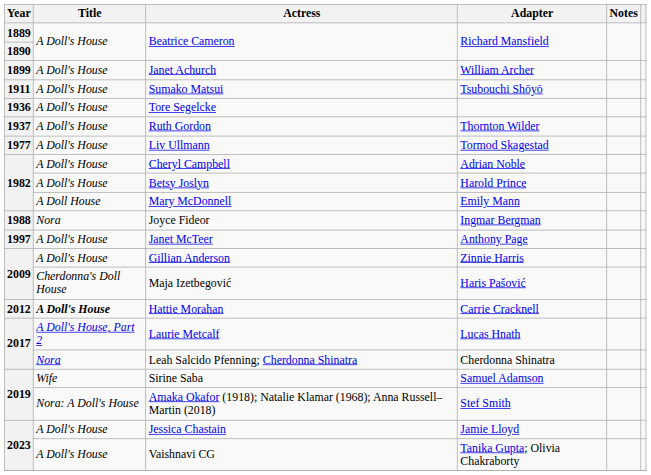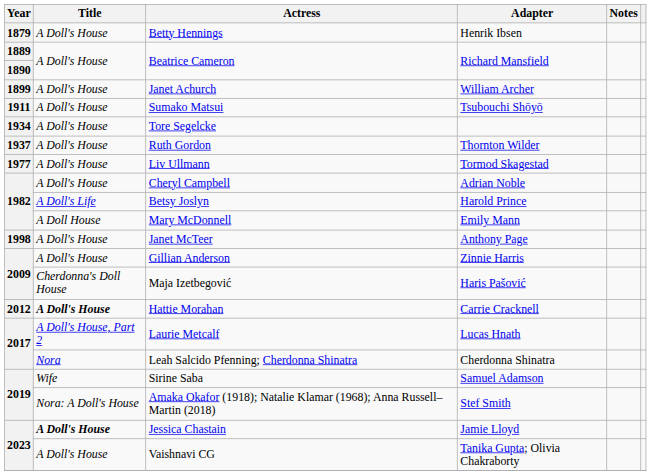 <table class="wikitable plainrowheaders sortable"  style=font-size:100%>
 <tr>
 <th scope=col>Year</th>
 <th scope=col>Title</th>
 <th scope=col>Actress</th>
 <th scope=col>Adapter</th>
 <th scope=col class="unsortable">Notes</th>
 <th scope="col" class="unsortable"></th>
+</tr>
+<tr>
+<th scope="row">1879</th>
+<td><em>A Doll's House</em></td>
+<td><a href='#'>Betty Hennings</a></td>
+<td>Henrik Ibsen</td>
+<td style="text-align:center;"></td>
+<td style="text-align:center;"></td>
 </tr>
 <tr>
 <th scope="row">1889</th>
 <td rowspan="2"><em>A Doll's House</em></td>
 <td rowspan="2"><a href='#'>Beatrice Cameron</a></td>
 <td rowspan="2"><a href='#'>Richard Mansfield</a></td>
 <td rowspan="2"></td>
 <td style="text-align:center;" rowspan="2"></td>
 </tr>
 <tr>
 <th scope="row">1890</th>
 </tr>
 <tr>
 <th scope="row">1899</th>
 <td><em>A Doll's House</em></td>
 <td><a href='#'>Janet Achurch</a></td>
 <td><a href='#'>William Archer</a></td>
 <td></td>
 <td style="text-align:center;"></td>
 </tr>
 <tr>
 <th scope="row">1911</th>
 <td><em>A Doll's House</em></td>
 <td><a href='#'>Sumako Matsui</a></td>
 <td><a href='#'>Tsubouchi Shōyō</a></td>
 <td></td>
 <td style="text-align:center;"></td>
 </tr>
 <tr>
-<th scope="row">1936</th>
+<th scope="row">1934</th>
 <td><em>A Doll's House</em></td>
 <td><a href='#'>Tore Segelcke</a></td>
 <td></td>
 <td></td>
 <td style="text-align:center;"></td>
 </tr>
 <tr>
 <th scope="row">1937</th>
 <td><em>A Doll's House</em></td>
 <td><a href='#'>Ruth Gordon</a></td>
 <td><a href='#'>Thornton Wilder</a></td>
 <td></td>
 <td style="text-align:center;"></td>
 </tr>
 <tr>
 <th scope="row">1977</th>
 <td><em>A Doll's House</em></td>
 <td><a href='#'>Liv Ullmann</a></td>
 <td><a href='#'>Tormod Skagestad</a></td>
 <td></td>
 <td style="text-align:center;"></td>
 </tr>
 <tr>
 <th scope="row" rowspan="3">1982</th>
 <td><em>A Doll's House</em></td>
 <td><a href='#'>Cheryl Campbell</a></td>
 <td><a href='#'>Adrian Noble</a></td>
 <td></td>
 <td style="text-align:center;"></td>
 </tr>
 <tr>
-<td><em>A Doll's House</em></td>
+<td><em><a href='#'>A Doll's Life</a></em></td>
 <td><a href='#'>Betsy Joslyn</a></td>
 <td><a href='#'>Harold Prince</a></td>
 <td style="text-align:center;"></td>
 <td style="text-align:center;"></td>
 </tr>
 <tr>
 <td><em>A Doll House</em></td>
 <td><a href='#'>Mary McDonnell</a></td>
 <td><a href='#'>Emily Mann</a></td>
 <td></td>
 <td style="text-align:center;"></td>
 </tr>
 <tr>
-<th scope="row">1988</th>
-<td><em>Nora</em></td>
-<td>Joyce Fideor</td>
-<td><a href='#'>Ingmar Bergman</a></td>
-<td></td>
-<td style="text-align:center;"></td>
-</tr>
-<tr>
-<th scope="row">1997</th>
+<th scope="row">1998</th>
 <td><em>A Doll's House</em></td>
 <td><a href='#'>Janet McTeer</a></td>
 <td><a href='#'>Anthony Page</a></td>
 <td></td>
 <td style="text-align:center;"></td>
 </tr>
 <tr>
 <th scope="row" rowspan="2">2009</th>
 <td><em>A Doll's House</em></td>
 <td><a href='#'>Gillian Anderson</a></td>
 <td><a href='#'>Zinnie Harris</a></td>
 <td></td>
 <td style="text-align:center;"></td>
 </tr>
 <tr>
 <td><em>Cherdonna's Doll House</em></td>
 <td>Maja Izetbegović</td>
 <td><a href='#'>Haris Pašović</a></td>
 <td></td>
 <td style="text-align:center;"></td>
 </tr>
 <tr>
 <th scope="row">2012</th>
 <td><strong><em>A Doll's House</em></strong></td>
 <td><a href='#'>Hattie Morahan</a></td>
 <td><a href='#'>Carrie Cracknell</a></td>
 <td></td>
 <td style="text-align:center;"></td>
 </tr>
 <tr>
 <th scope="row" rowspan="2">2017</th>
 <td><em><a href='#'>A Doll's House, Part 2</a></em></td>
 <td><a href='#'>Laurie Metcalf</a></td>
 <td><a href='#'>Lucas Hnath</a></td>
 <td style="text-align:center;"></td>
 <td style="text-align:center;"></td>
 </tr>
 <tr>
 <td><em><a href='#'>Nora</a></em></td>
 <td>Leah Salcido Pfenning; <a href='#'>Cherdonna Shinatra</a></td>
 <td>Cherdonna Shinatra</td>
 <td></td>
 <td style="text-align:center;"></td>
 </tr>
 <tr>
 <th scope="row" rowspan="2">2019</th>
 <td><em>Wife</em></td>
 <td>Sirine Saba</td>
 <td><a href='#'>Samuel Adamson</a></td>
 <td style="text-align:center;"></td>
 <td style="text-align:center;"></td>
 </tr>
 <tr>
 <td><em>Nora: A Doll's House</em></td>
 <td><a href='#'>Amaka Okafor</a> (1918); Natalie Klamar (1968); Anna Russell–Martin (2018)</td>
 <td><a href='#'>Stef Smith</a></td>
 <td style="text-align:center;"></td>
 <td style="text-align:center;"></td>
 </tr>
 <tr>
 <th scope="row" rowspan="2">2023</th>
-<td><em>A Doll's House</em></td>
+<td><strong><em>A Doll's House</em></strong></td>
 <td><a href='#'>Jessica Chastain</a></td>
 <td><a href='#'>Jamie Lloyd</a></td>
 <td></td>
 <td style="text-align:center;"></td>
 </tr>
 <tr>
 <td><em>A Doll's House</em></td>
 <td>Vaishnavi CG</td>
 <td><a href='#'>Tanika Gupta</a>; Olivia Chakraborty</td>
 <td style="text-align:center;"></td>
 <td style="text-align:center;"></td>
 </tr>
 <tr>
 </tr>
 </table>
